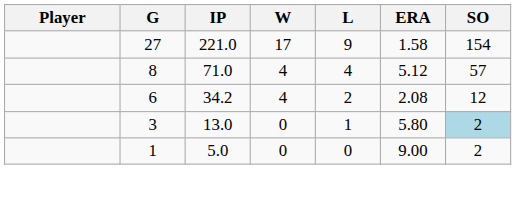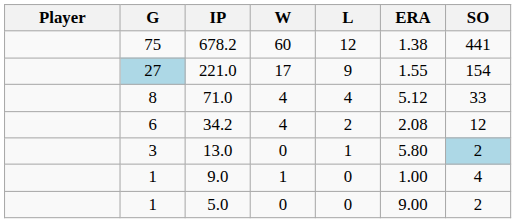 <table class="wikitable sortable">
 <tr>
 <th bgcolor="#DDDDFF" width="16%">Player</th>
 <th bgcolor="#DDDDFF" width="9%">G</th>
 <th bgcolor="#DDDDFF" width="9%">IP</th>
 <th bgcolor="#DDDDFF" width="9%">W</th>
 <th bgcolor="#DDDDFF" width="9%">L</th>
 <th bgcolor="#DDDDFF" width="9%">ERA</th>
 <th bgcolor="#DDDDFF" width="9%">SO</th>
 </tr>
 <tr align="center">
 <td></td>
-<td>27</td>
+<td>75</td>
+<td>678.2</td>
+<td>60</td>
+<td>12</td>
+<td>1.38</td>
+<td>441</td>
+</tr>
+<tr align="center">
+<td></td>
+<td style="background: lightblue;">27</td>
 <td>221.0</td>
 <td>17</td>
 <td>9</td>
-<td>1.58</td>
+<td>1.55</td>
 <td>154</td>
 </tr>
 <tr align="center">
 <td></td>
 <td>8</td>
 <td>71.0</td>
 <td>4</td>
 <td>4</td>
 <td>5.12</td>
-<td>57</td>
+<td>33</td>
 </tr>
 <tr align="center">
 <td></td>
 <td>6</td>
 <td>34.2</td>
 <td>4</td>
 <td>2</td>
 <td>2.08</td>
 <td>12</td>
 </tr>
 <tr align="center">
 <td></td>
 <td>3</td>
 <td>13.0</td>
 <td>0</td>
 <td>1</td>
 <td>5.80</td>
 <td style="background: lightblue;">2</td>
 </tr>
 <tr align="center">
 <td></td>
 <td>1</td>
+<td>9.0</td>
+<td>1</td>
+<td>0</td>
+<td>1.00</td>
+<td>4</td>
+</tr>
+<tr align="center">
+<td></td>
+<td>1</td>
 <td>5.0</td>
 <td>0</td>
 <td>0</td>
 <td>9.00</td>
 <td>2</td>
 </tr>
 </table>
